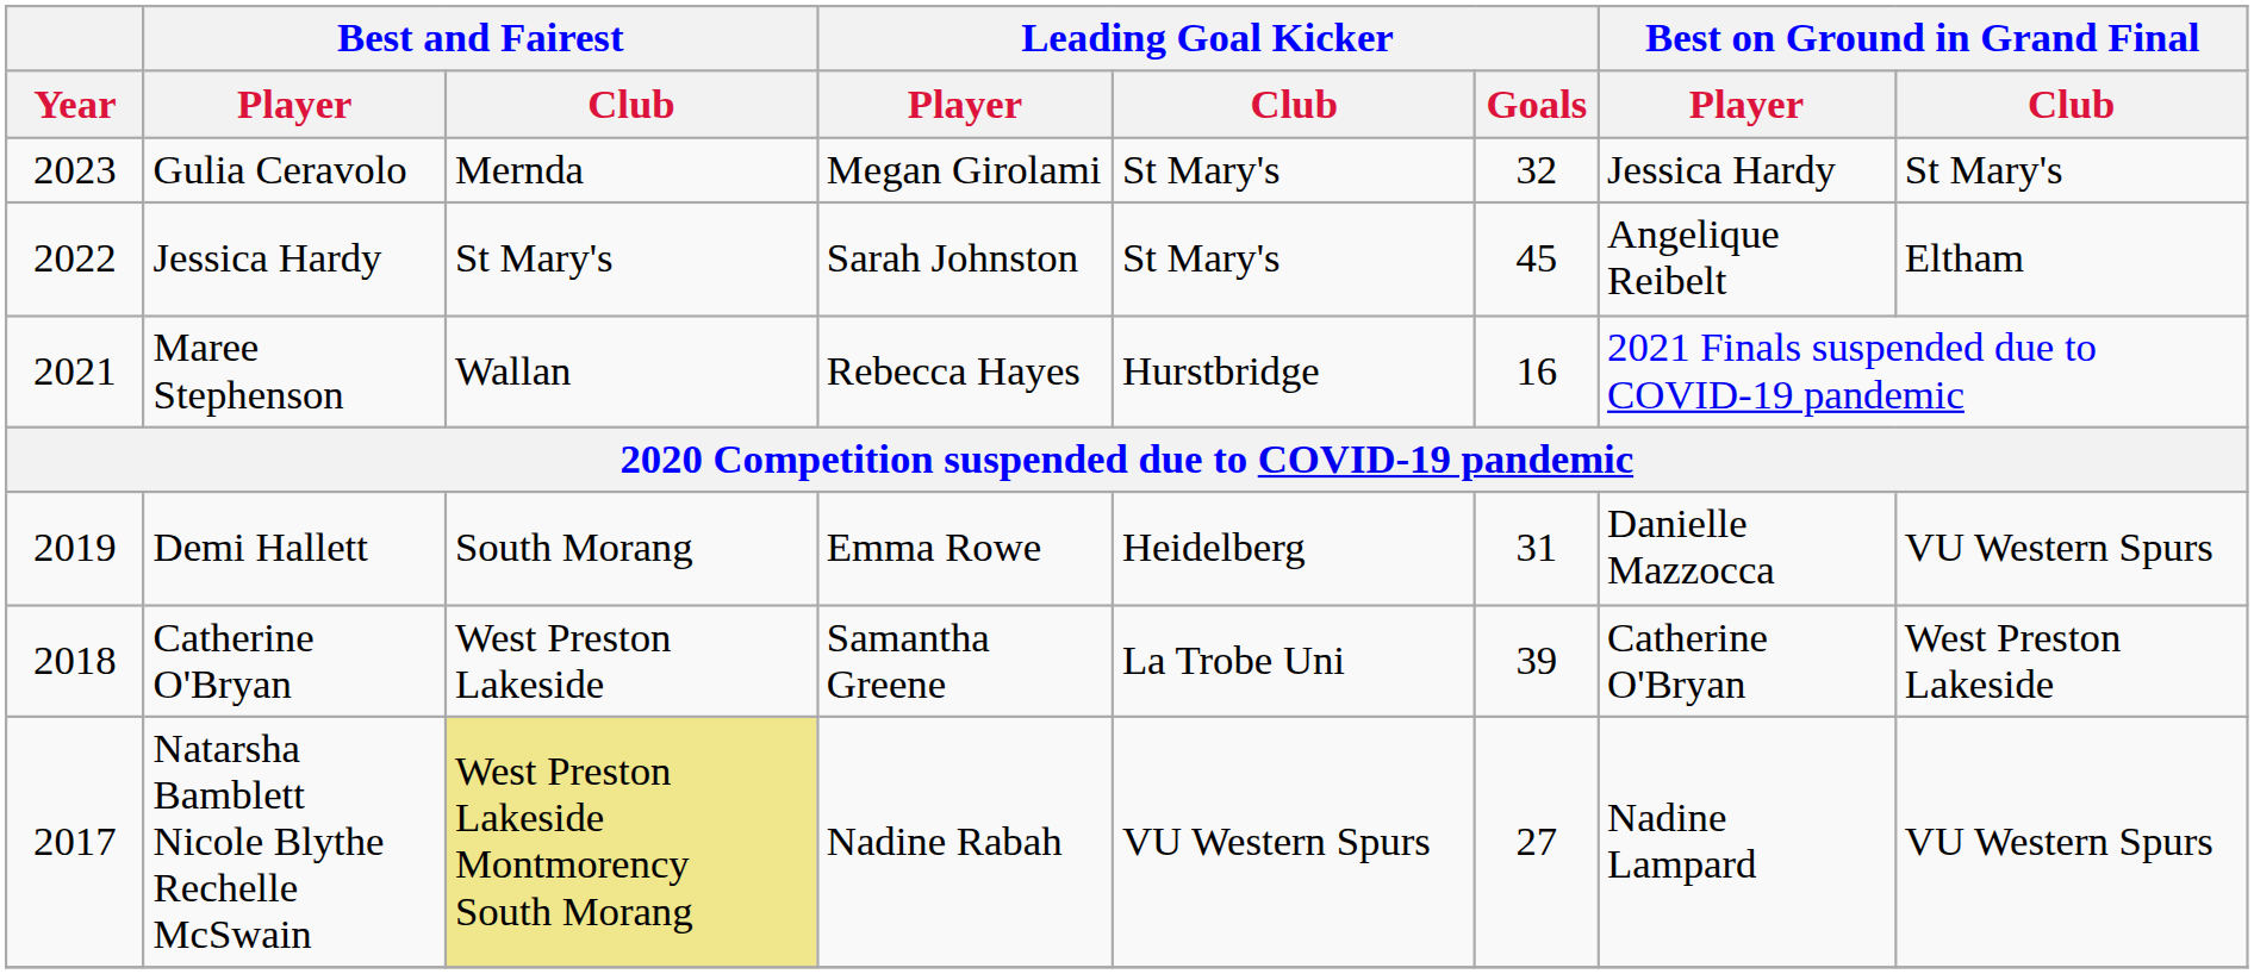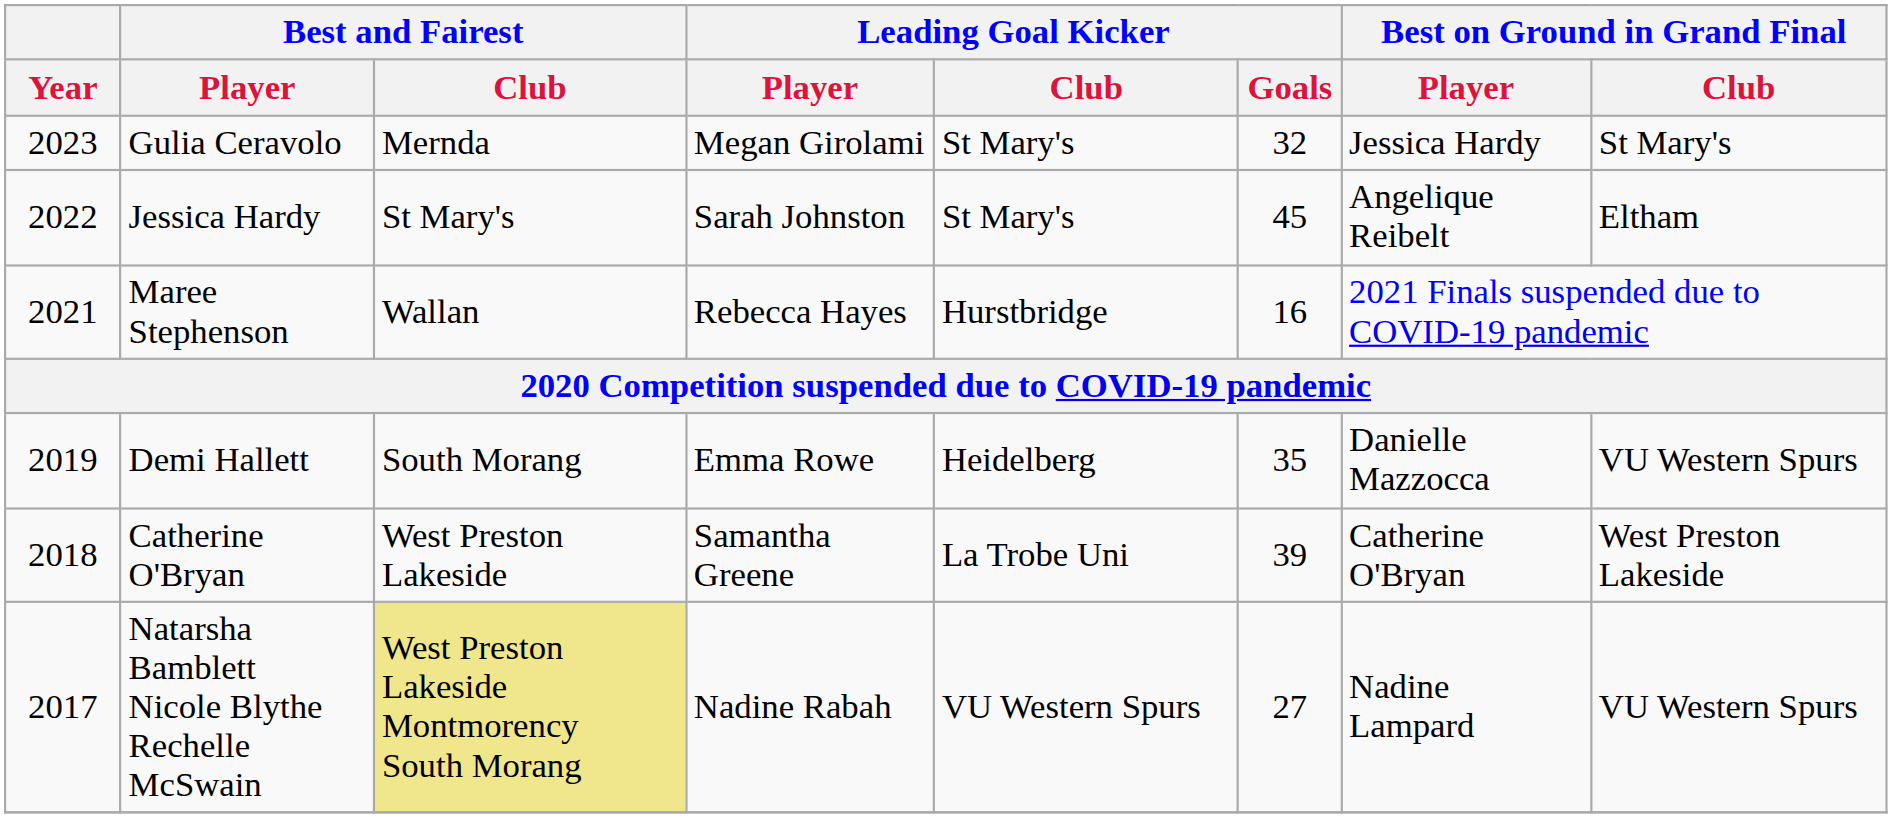 <table class="wikitable">
 <tr>
 <th style="color:blue"></th>
 <th style="color:blue" colspan="2">Best and Fairest</th>
 <th style="color:blue" colspan="3">Leading Goal Kicker</th>
 <th style="color:blue" colspan="2">Best on Ground in Grand Final</th>
 </tr>
 <tr>
 <th style="color:crimson; width:50px;">Year</th>
 <th style="color:crimson; width:120px;">Player</th>
 <th style="color:crimson; width:150px;">Club</th>
 <th style="color:crimson; width:120px;">Player</th>
 <th style="color:crimson; width:150px;">Club</th>
 <th style="color:crimson; width:40px;">Goals</th>
 <th style="color:crimson; width:120px;">Player</th>
 <th style="color:crimson; width:150px;">Club</th>
 </tr>
 <tr>
 <td style="text-align:center;">2023</td>
 <td>Gulia Ceravolo</td>
 <td>Mernda</td>
 <td>Megan Girolami</td>
 <td>St Mary's</td>
 <td style="text-align:center;">32</td>
 <td>Jessica Hardy</td>
 <td>St Mary's</td>
 </tr>
 <tr>
 <td style="text-align:center;">2022</td>
 <td>Jessica Hardy</td>
 <td>St Mary's</td>
 <td>Sarah Johnston</td>
 <td>St Mary's</td>
 <td style="text-align:center;">45</td>
 <td>Angelique Reibelt</td>
 <td>Eltham</td>
 </tr>
 <tr>
 <td style="text-align:center;">2021</td>
 <td>Maree Stephenson</td>
 <td>Wallan</td>
 <td>Rebecca Hayes</td>
 <td>Hurstbridge</td>
 <td style="text-align:center;">16</td>
 <td style="color:blue" colspan="2">2021 Finals suspended due to <a href='#'>COVID-19 pandemic</a></td>
 </tr>
 <tr>
 <th style="color:blue" colspan="8">2020 Competition suspended due to <a href='#'>COVID-19 pandemic</a></th>
 </tr>
 <tr>
 <td style="text-align:center;">2019</td>
 <td>Demi Hallett</td>
 <td>South Morang</td>
 <td>Emma Rowe</td>
 <td>Heidelberg</td>
-<td style="text-align:center;">31</td>
+<td style="text-align:center;">35</td>
 <td>Danielle Mazzocca</td>
 <td>VU Western Spurs</td>
 </tr>
 <tr>
 <td style="text-align:center;">2018</td>
 <td>Catherine O'Bryan</td>
 <td>West Preston Lakeside</td>
 <td>Samantha Greene</td>
 <td>La Trobe Uni</td>
 <td style="text-align:center;">39</td>
 <td>Catherine O'Bryan</td>
 <td>West Preston Lakeside</td>
 </tr>
 <tr>
 <td style="text-align:center;">2017</td>
 <td>Natarsha Bamblett<br>Nicole Blythe<br>Rechelle McSwain</td>
 <td style="background: khaki;">West Preston Lakeside<br>Montmorency<br>South Morang</td>
 <td>Nadine Rabah</td>
 <td>VU Western Spurs</td>
 <td style="text-align:center;">27</td>
 <td>Nadine Lampard</td>
 <td>VU Western Spurs</td>
 </tr>
 <tr>
 </tr>
 </table>
